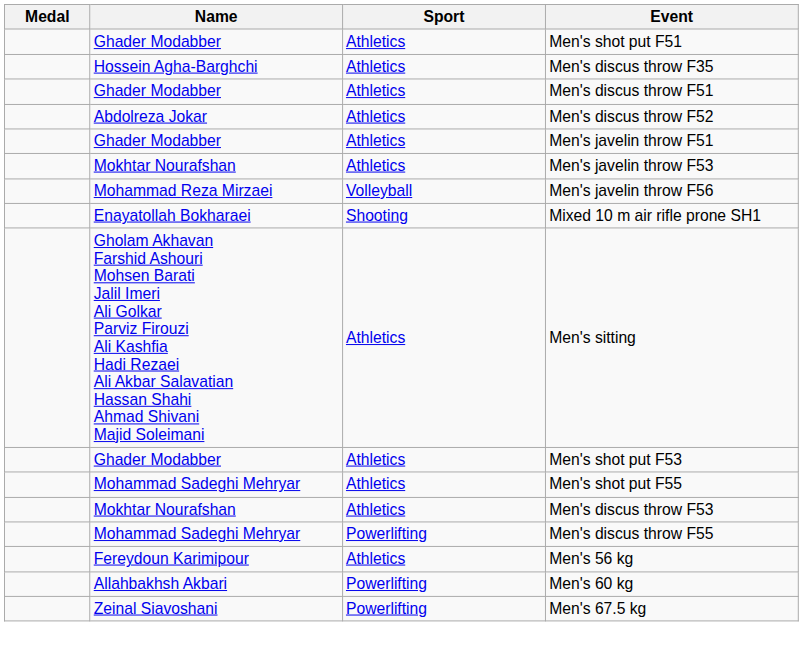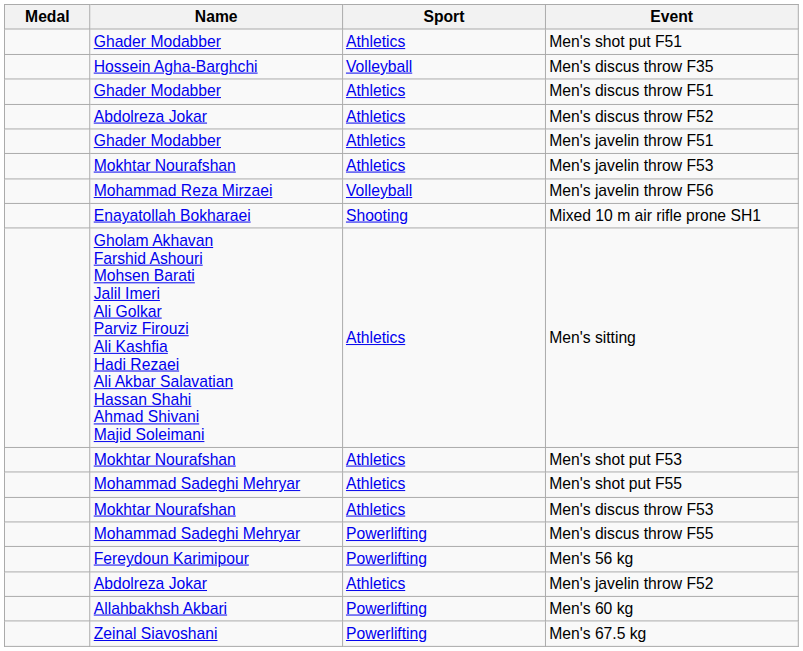 <table class="wikitable" style="font-size:100%">
 <tr>
 <th width="80">Medal</th>
 <th width="250">Name</th>
 <th width="200">Sport</th>
 <th width="250">Event</th>
 </tr>
 <tr>
 <td></td>
 <td><a href='#'>Ghader Modabber</a></td>
 <td><a href='#'>Athletics</a></td>
 <td>Men's shot put F51</td>
 </tr>
 <tr>
 <td></td>
 <td><a href='#'>Hossein Agha-Barghchi</a></td>
-<td><a href='#'>Athletics</a></td>
+<td><a href='#'>Volleyball</a></td>
 <td>Men's discus throw F35</td>
 </tr>
 <tr>
 <td></td>
 <td><a href='#'>Ghader Modabber</a></td>
 <td><a href='#'>Athletics</a></td>
 <td>Men's discus throw F51</td>
 </tr>
 <tr>
 <td></td>
 <td><a href='#'>Abdolreza Jokar</a></td>
 <td><a href='#'>Athletics</a></td>
 <td>Men's discus throw F52</td>
 </tr>
 <tr>
 <td></td>
 <td><a href='#'>Ghader Modabber</a></td>
 <td><a href='#'>Athletics</a></td>
 <td>Men's javelin throw F51</td>
 </tr>
 <tr>
 <td></td>
 <td><a href='#'>Mokhtar Nourafshan</a></td>
 <td><a href='#'>Athletics</a></td>
 <td>Men's javelin throw F53</td>
 </tr>
 <tr>
 <td></td>
 <td><a href='#'>Mohammad Reza Mirzaei</a></td>
 <td><a href='#'>Volleyball</a></td>
 <td>Men's javelin throw F56</td>
 </tr>
 <tr>
 <td></td>
 <td><a href='#'>Enayatollah Bokharaei</a></td>
 <td><a href='#'>Shooting</a></td>
 <td>Mixed 10 m air rifle prone SH1</td>
 </tr>
 <tr>
 <td></td>
 <td><a href='#'>Gholam Akhavan</a><br><a href='#'>Farshid Ashouri</a><br><a href='#'>Mohsen Barati</a><br><a href='#'>Jalil Imeri</a><br><a href='#'>Ali Golkar</a><br><a href='#'>Parviz Firouzi</a><br><a href='#'>Ali Kashfia</a><br><a href='#'>Hadi Rezaei</a><br><a href='#'>Ali Akbar Salavatian</a><br><a href='#'>Hassan Shahi</a><br><a href='#'>Ahmad Shivani</a><br><a href='#'>Majid Soleimani</a></td>
 <td><a href='#'>Athletics</a></td>
 <td>Men's sitting</td>
 </tr>
 <tr>
 <td></td>
-<td><a href='#'>Ghader Modabber</a></td>
+<td><a href='#'>Mokhtar Nourafshan</a></td>
 <td><a href='#'>Athletics</a></td>
 <td>Men's shot put F53</td>
 </tr>
 <tr>
 <td></td>
 <td><a href='#'>Mohammad Sadeghi Mehryar</a></td>
 <td><a href='#'>Athletics</a></td>
 <td>Men's shot put F55</td>
 </tr>
 <tr>
 <td></td>
 <td><a href='#'>Mokhtar Nourafshan</a></td>
 <td><a href='#'>Athletics</a></td>
 <td>Men's discus throw F53</td>
 </tr>
 <tr>
 <td></td>
 <td><a href='#'>Mohammad Sadeghi Mehryar</a></td>
 <td><a href='#'>Powerlifting</a></td>
 <td>Men's discus throw F55</td>
 </tr>
 <tr>
 <td></td>
 <td><a href='#'>Fereydoun Karimipour</a></td>
+<td><a href='#'>Powerlifting</a></td>
+<td>Men's 56 kg</td>
+</tr>
+<tr>
+<td></td>
+<td><a href='#'>Abdolreza Jokar</a></td>
 <td><a href='#'>Athletics</a></td>
-<td>Men's 56 kg</td>
+<td>Men's javelin throw F52</td>
 </tr>
 <tr>
 <td></td>
 <td><a href='#'>Allahbakhsh Akbari</a></td>
 <td><a href='#'>Powerlifting</a></td>
 <td>Men's 60 kg</td>
 </tr>
 <tr>
 <td></td>
 <td><a href='#'>Zeinal Siavoshani</a></td>
 <td><a href='#'>Powerlifting</a></td>
 <td>Men's 67.5 kg</td>
 </tr>
 </table>
